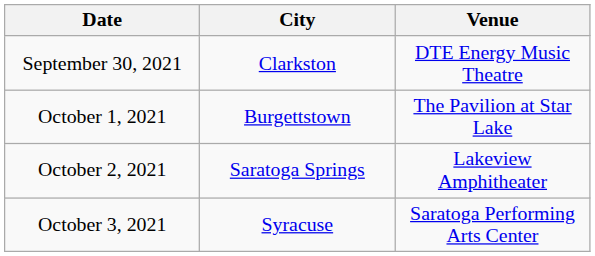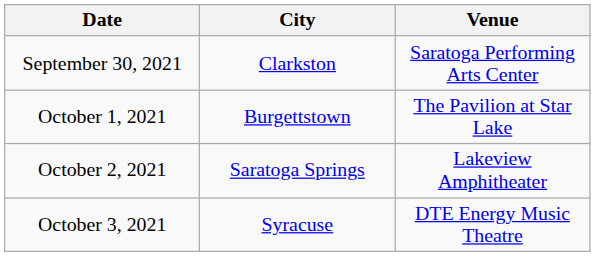 <table class="wikitable" style="text-align:center;">
 <tr>
 <th style="width:150px;">Date</th>
 <th style="width:150px;">City</th>
 <th style="width:150px;">Venue</th>
 </tr>
 <tr>
 <td>September 30, 2021</td>
 <td><a href='#'>Clarkston</a></td>
-<td><a href='#'>DTE Energy Music Theatre</a></td>
+<td><a href='#'>Saratoga Performing Arts Center</a></td>
 </tr>
 <tr>
 <td>October 1, 2021</td>
 <td><a href='#'>Burgettstown</a></td>
 <td><a href='#'>The Pavilion at Star Lake</a></td>
 </tr>
 <tr>
 <td>October 2, 2021</td>
 <td><a href='#'>Saratoga Springs</a></td>
 <td><a href='#'>Lakeview Amphitheater</a></td>
 </tr>
 <tr>
 <td>October 3, 2021</td>
 <td><a href='#'>Syracuse</a></td>
-<td><a href='#'>Saratoga Performing Arts Center</a></td>
+<td><a href='#'>DTE Energy Music Theatre</a></td>
 </tr>
 </table>
